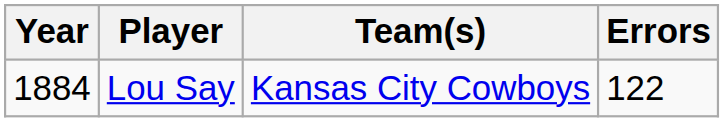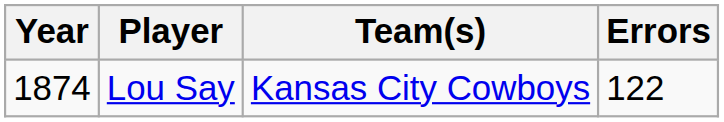 <table class="wikitable sortable">
 <tr>
 <th>Year</th>
 <th>Player</th>
 <th>Team(s)</th>
 <th>Errors</th>
 </tr>
 <tr>
-<td>1884</td>
+<td>1874</td>
 <td><a href='#'>Lou Say</a></td>
 <td><a href='#'>Kansas City Cowboys</a></td>
 <td>122</td>
 </tr>
 </table>
